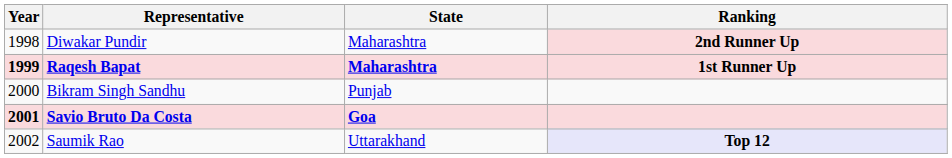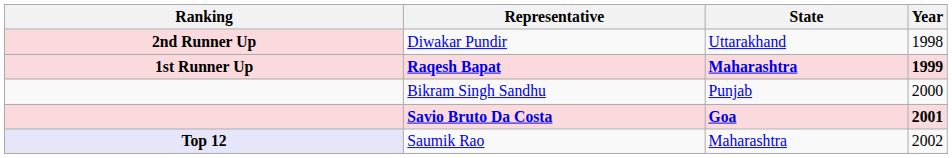 <table class="wikitable">
 <tr>
-<th>Year</th>
+<th width=400>Ranking</th>
 <th width=300>Representative</th>
 <th width=200>State</th>
-<th width=400>Ranking</th>
+<th>Year</th>
 </tr>
 <tr>
+<td style="background:#fadadd; text-align:center;"><strong>2nd Runner Up</strong></td>
+<td><a href='#'>Diwakar Pundir</a></td>
+<td><a href='#'>Uttarakhand</a></td>
 <td>1998</td>
-<td><a href='#'>Diwakar Pundir</a></td>
-<td><a href='#'>Maharashtra</a></td>
-<td style="background:#fadadd; text-align:center;"><strong>2nd Runner Up</strong></td>
 </tr>
 <tr>
-<td style="background:#fadadd;"><strong>1999</strong></td>
+<td style="background:#fadadd; text-align:center;"><strong>1st Runner Up</strong></td>
 <td style="background:#fadadd;"><strong><a href='#'>Raqesh Bapat</a></strong></td>
 <td style="background:#fadadd;"><strong><a href='#'>Maharashtra</a></strong></td>
-<td style="background:#fadadd; text-align:center;"><strong>1st Runner Up</strong></td>
+<td style="background:#fadadd;"><strong>1999</strong></td>
 </tr>
 <tr>
-<td>2000</td>
+<td></td>
 <td><a href='#'>Bikram Singh Sandhu</a></td>
 <td><a href='#'>Punjab</a></td>
-<td></td>
+<td>2000</td>
 </tr>
 <tr>
-<td style="background:#fadadd;"><strong>2001</strong></td>
+<td style="background:#fadadd;"></td>
 <td style="background:#fadadd;"><strong><a href='#'>Savio Bruto Da Costa</a></strong></td>
 <td style="background:#fadadd;"><strong><a href='#'>Goa</a></strong></td>
-<td style="background:#fadadd;"></td>
+<td style="background:#fadadd;"><strong>2001</strong></td>
 </tr>
 <tr>
+<td style="background:lavender; text-align:center;"><strong>Top 12</strong></td>
+<td><a href='#'>Saumik Rao</a></td>
+<td><a href='#'>Maharashtra</a></td>
 <td>2002</td>
-<td><a href='#'>Saumik Rao</a></td>
-<td><a href='#'>Uttarakhand</a></td>
-<td style="background:lavender; text-align:center;"><strong>Top 12</strong></td>
 </tr>
 </table>
